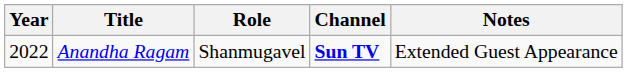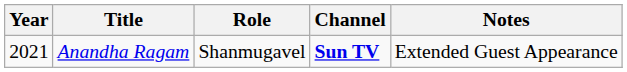 <table class="wikitable sortable">
 <tr>
 <th>Year</th>
 <th>Title</th>
 <th>Role</th>
 <th>Channel</th>
 <th class="unsortable">Notes</th>
 </tr>
 <tr>
-<td>2022</td>
+<td>2021</td>
 <td><em><a href='#'>Anandha Ragam</a></em></td>
 <td>Shanmugavel</td>
 <td><strong><a href='#'>Sun TV</a></strong></td>
 <td>Extended Guest Appearance</td>
 </tr>
 </table>
